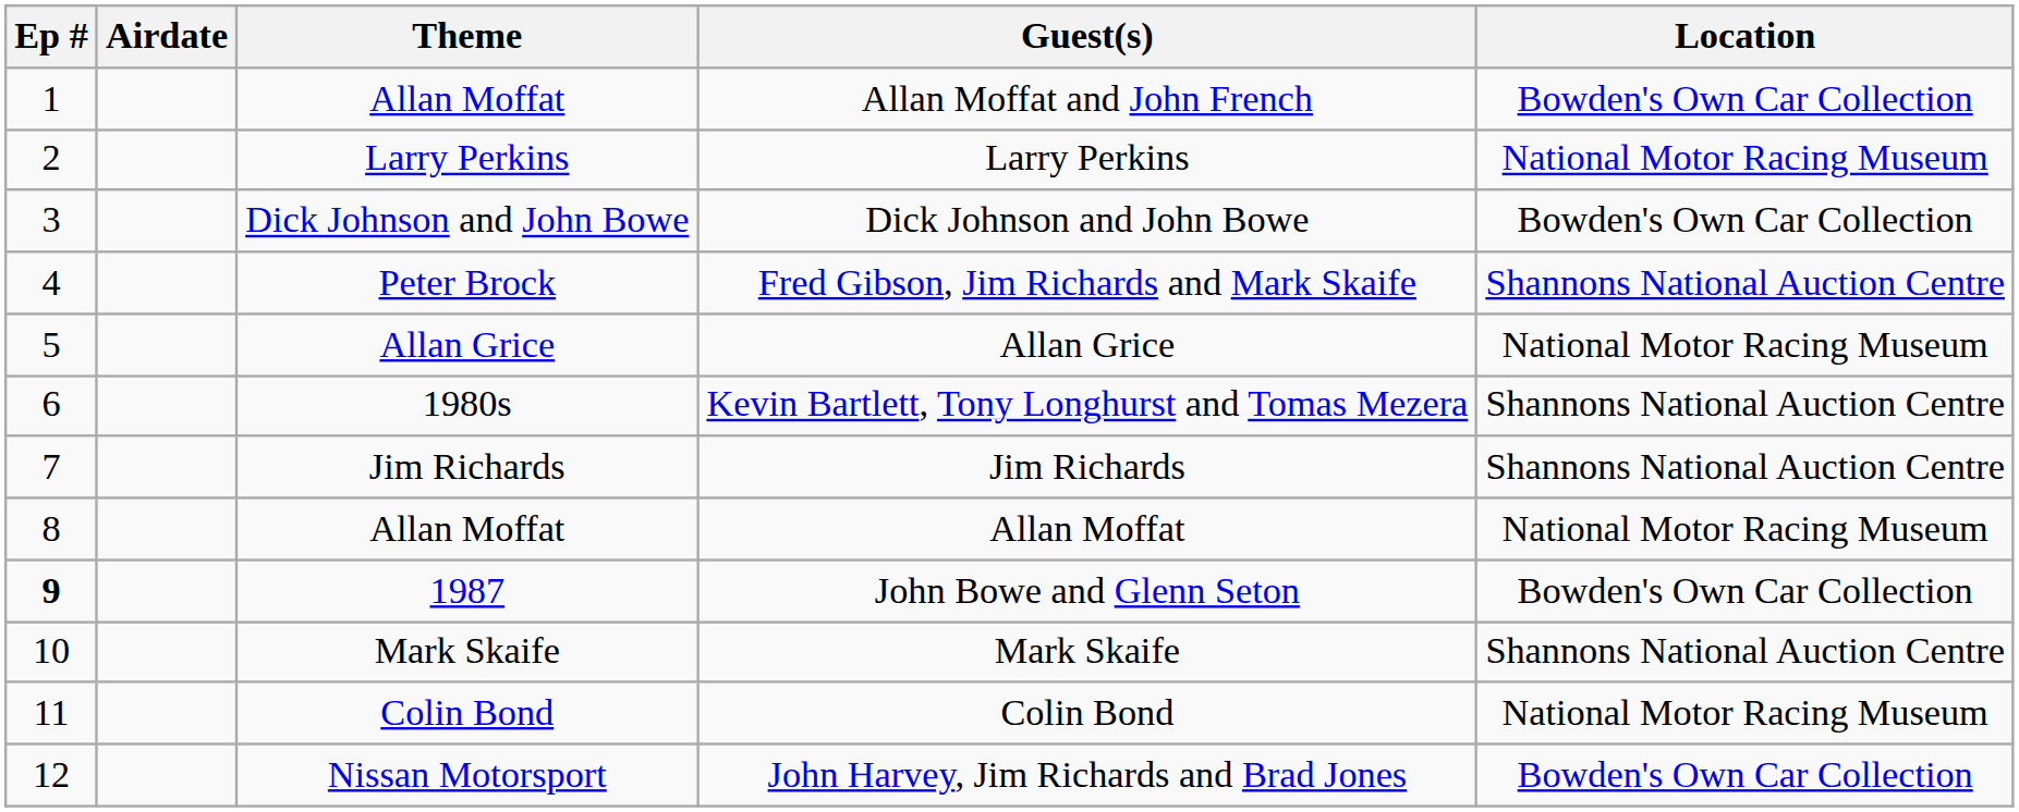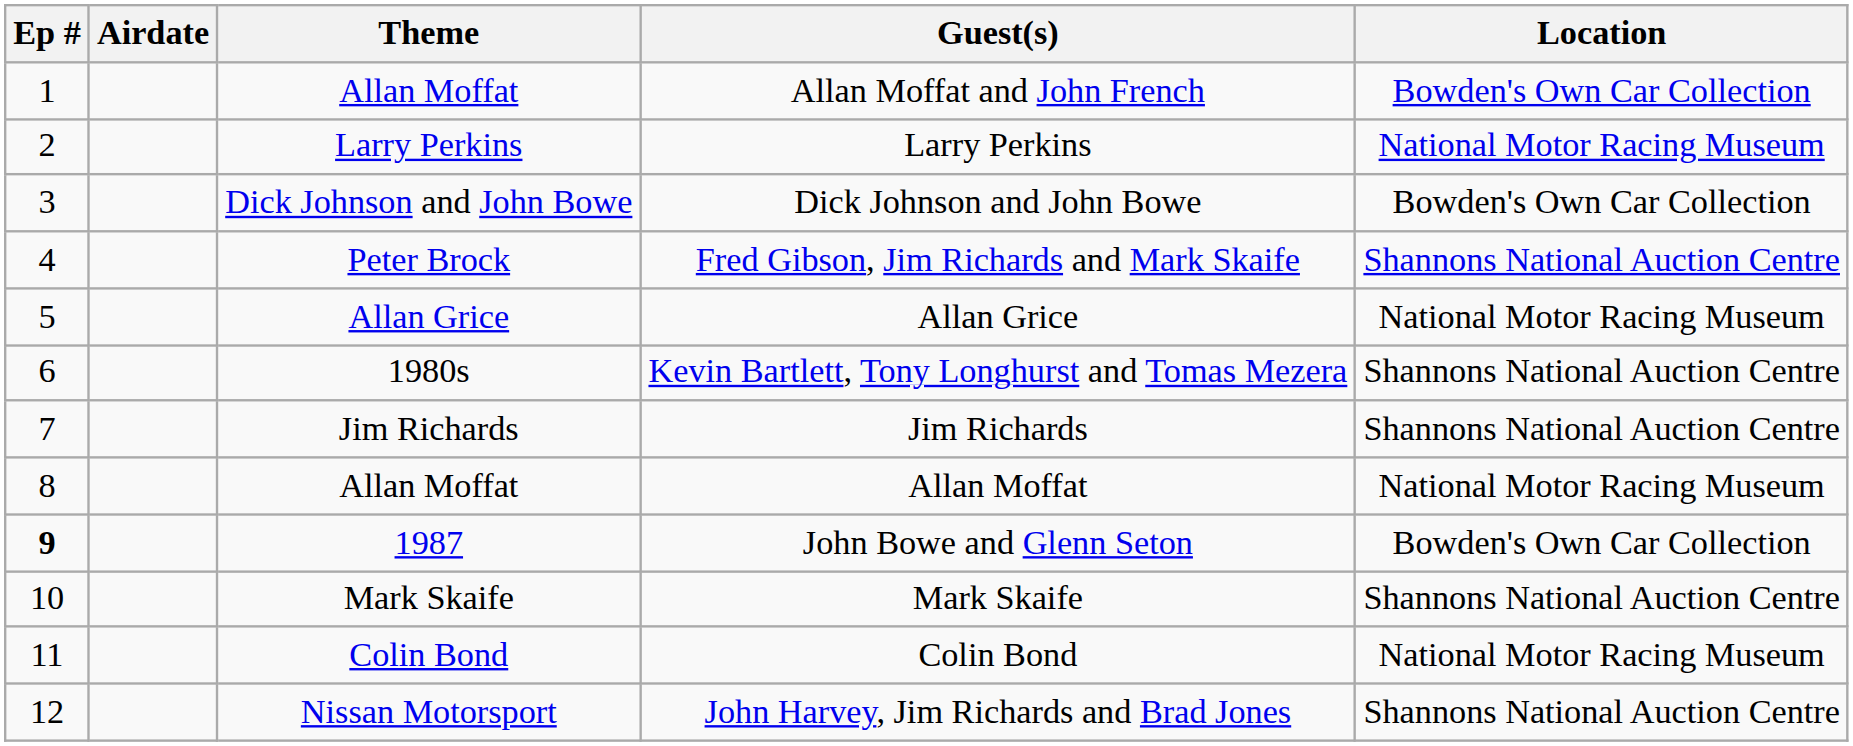 <table class="wikitable plainrowheaders" style="text-align:center; font-size:90%;">
 <tr>
 <th>Ep #</th>
 <th>Airdate</th>
 <th>Theme</th>
 <th>Guest(s)</th>
 <th>Location</th>
 </tr>
 <tr>
 <td>1</td>
 <td></td>
 <td><a href='#'>Allan Moffat</a></td>
 <td>Allan Moffat and <a href='#'>John French</a></td>
 <td><a href='#'>Bowden's Own Car Collection</a></td>
 </tr>
 <tr>
 <td>2</td>
 <td></td>
 <td><a href='#'>Larry Perkins</a></td>
 <td>Larry Perkins</td>
 <td><a href='#'>National Motor Racing Museum</a></td>
 </tr>
 <tr>
 <td>3</td>
 <td></td>
 <td><a href='#'>Dick Johnson</a> and <a href='#'>John Bowe</a></td>
 <td>Dick Johnson and John Bowe</td>
 <td>Bowden's Own Car Collection</td>
 </tr>
 <tr>
 <td>4</td>
 <td></td>
 <td><a href='#'>Peter Brock</a></td>
 <td><a href='#'>Fred Gibson</a>, <a href='#'>Jim Richards</a> and <a href='#'>Mark Skaife</a></td>
 <td><a href='#'>Shannons National Auction Centre</a></td>
 </tr>
 <tr>
 <td>5</td>
 <td></td>
 <td><a href='#'>Allan Grice</a></td>
 <td>Allan Grice</td>
 <td>National Motor Racing Museum</td>
 </tr>
 <tr>
 <td>6</td>
 <td></td>
 <td>1980s</td>
 <td><a href='#'>Kevin Bartlett</a>, <a href='#'>Tony Longhurst</a> and <a href='#'>Tomas Mezera</a></td>
 <td>Shannons National Auction Centre</td>
 </tr>
 <tr>
 <td>7</td>
 <td></td>
 <td>Jim Richards</td>
 <td>Jim Richards</td>
 <td>Shannons National Auction Centre</td>
 </tr>
 <tr>
 <td>8</td>
 <td></td>
 <td>Allan Moffat</td>
 <td>Allan Moffat</td>
 <td>National Motor Racing Museum</td>
 </tr>
 <tr>
 <td><strong>9</strong></td>
 <td></td>
 <td><a href='#'>1987</a></td>
 <td>John Bowe and <a href='#'>Glenn Seton</a></td>
 <td>Bowden's Own Car Collection</td>
 </tr>
 <tr>
 <td>10</td>
 <td></td>
 <td>Mark Skaife</td>
 <td>Mark Skaife</td>
 <td>Shannons National Auction Centre</td>
 </tr>
 <tr>
 <td>11</td>
 <td></td>
 <td><a href='#'>Colin Bond</a></td>
 <td>Colin Bond</td>
 <td>National Motor Racing Museum</td>
 </tr>
 <tr>
 <td>12</td>
 <td></td>
 <td><a href='#'>Nissan Motorsport</a></td>
 <td><a href='#'>John Harvey</a>, Jim Richards and <a href='#'>Brad Jones</a></td>
-<td><a href='#'>Bowden's Own Car Collection</a></td>
+<td>Shannons National Auction Centre</td>
 </tr>
 </table>
